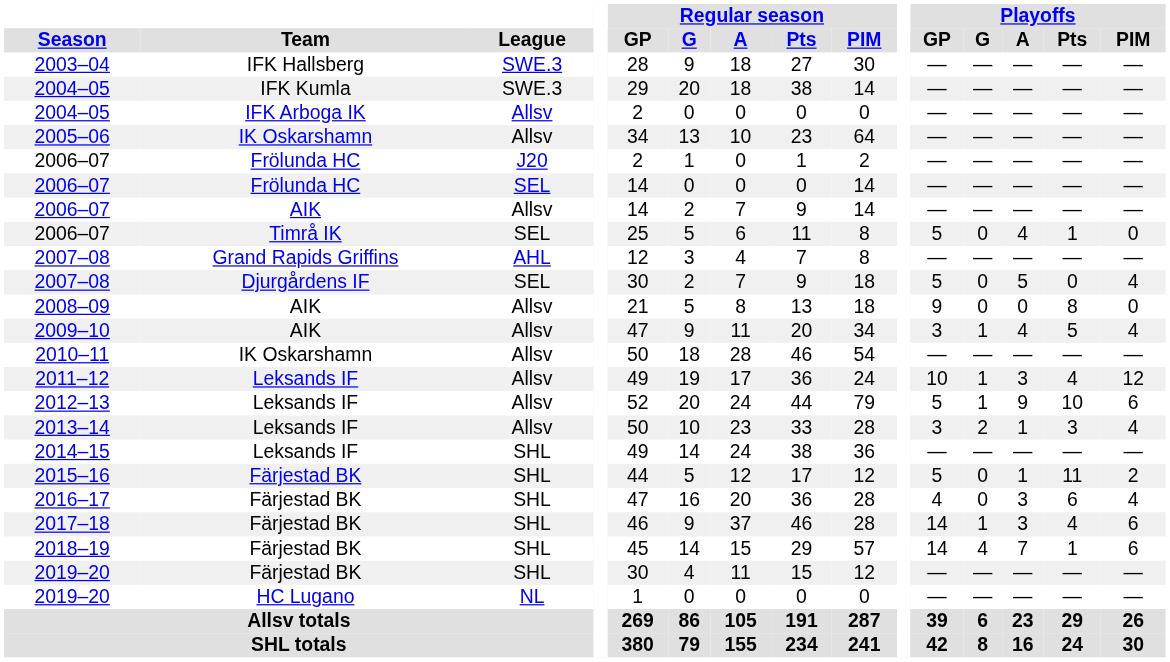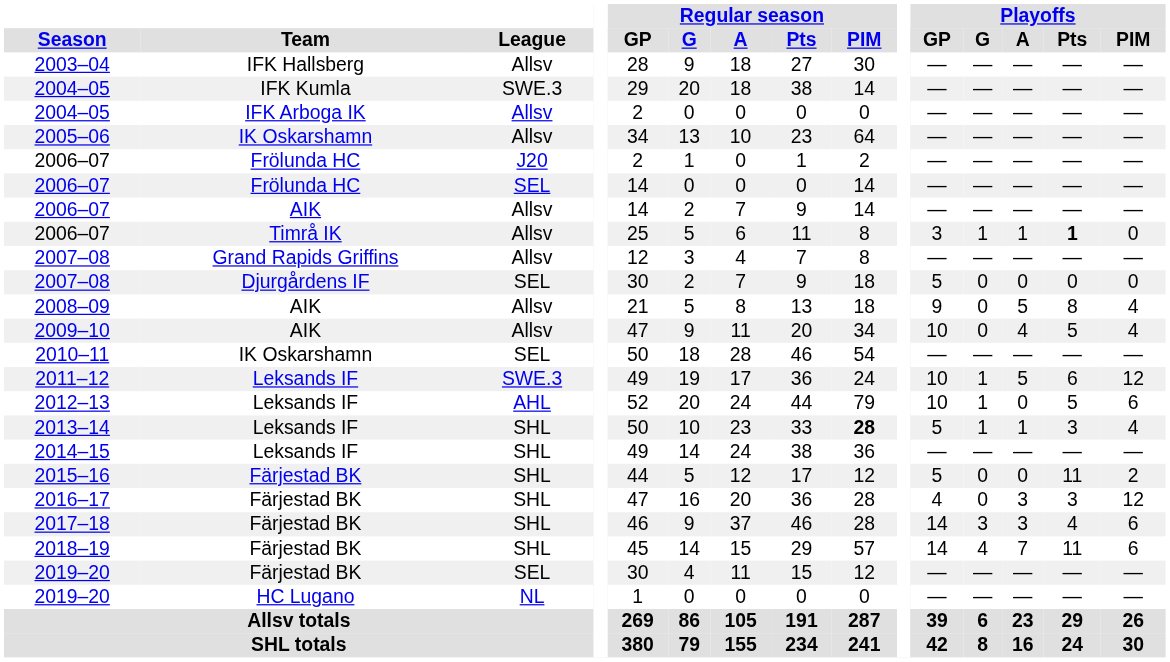 <table border="0" cellpadding="1" cellspacing="0" style="text-align:center; width:60em;">
 <tr style="background:#e0e0e0;">
 <th colspan="3"  bgcolor="#ffffff"> </th>
 <th rowspan="99" bgcolor="#ffffff"> </th>
 <th colspan="5"><a href='#'>Regular season</a></th>
 <th rowspan="99" bgcolor="#ffffff"> </th>
 <th colspan="5"><a href='#'>Playoffs</a></th>
 </tr>
 <tr style="background:#e0e0e0;">
 <th><a href='#'>Season</a></th>
 <th>Team</th>
 <th>League</th>
 <th>GP</th>
 <th><a href='#'>G</a></th>
 <th><a href='#'>A</a></th>
 <th><a href='#'>Pts</a></th>
 <th><a href='#'>PIM</a></th>
 <th>GP</th>
 <th>G</th>
 <th>A</th>
 <th>Pts</th>
 <th>PIM</th>
 </tr>
 <tr>
 <td><a href='#'>2003–04</a></td>
 <td>IFK Hallsberg</td>
-<td><a href='#'>SWE.3</a></td>
+<td>Allsv</td>
 <td>28</td>
 <td>9</td>
 <td>18</td>
 <td>27</td>
 <td>30</td>
 <td>—</td>
 <td>—</td>
 <td>—</td>
 <td>—</td>
 <td>—</td>
 </tr>
 <tr bgcolor="#f0f0f0">
 <td><a href='#'>2004–05</a></td>
 <td>IFK Kumla</td>
 <td>SWE.3</td>
 <td>29</td>
 <td>20</td>
 <td>18</td>
 <td>38</td>
 <td>14</td>
 <td>—</td>
 <td>—</td>
 <td>—</td>
 <td>—</td>
 <td>—</td>
 </tr>
 <tr>
 <td><a href='#'>2004–05</a></td>
 <td><a href='#'>IFK Arboga IK</a></td>
 <td><a href='#'>Allsv</a></td>
 <td>2</td>
 <td>0</td>
 <td>0</td>
 <td>0</td>
 <td>0</td>
 <td>—</td>
 <td>—</td>
 <td>—</td>
 <td>—</td>
 <td>—</td>
 </tr>
 <tr bgcolor="#f0f0f0">
 <td><a href='#'>2005–06</a></td>
 <td><a href='#'>IK Oskarshamn</a></td>
 <td>Allsv</td>
 <td>34</td>
 <td>13</td>
 <td>10</td>
 <td>23</td>
 <td>64</td>
 <td>—</td>
 <td>—</td>
 <td>—</td>
 <td>—</td>
 <td>—</td>
 </tr>
 <tr>
 <td>2006–07</td>
 <td><a href='#'>Frölunda HC</a></td>
 <td><a href='#'>J20</a></td>
 <td>2</td>
 <td>1</td>
 <td>0</td>
 <td>1</td>
 <td>2</td>
 <td>—</td>
 <td>—</td>
 <td>—</td>
 <td>—</td>
 <td>—</td>
 </tr>
 <tr bgcolor="#f0f0f0">
 <td><a href='#'>2006–07</a></td>
 <td><a href='#'>Frölunda HC</a></td>
 <td><a href='#'>SEL</a></td>
 <td>14</td>
 <td>0</td>
 <td>0</td>
 <td>0</td>
 <td>14</td>
 <td>—</td>
 <td>—</td>
 <td>—</td>
 <td>—</td>
 <td>—</td>
 </tr>
 <tr>
 <td><a href='#'>2006–07</a></td>
 <td><a href='#'>AIK</a></td>
 <td>Allsv</td>
 <td>14</td>
 <td>2</td>
 <td>7</td>
 <td>9</td>
 <td>14</td>
 <td>—</td>
 <td>—</td>
 <td>—</td>
 <td>—</td>
 <td>—</td>
 </tr>
 <tr bgcolor="#f0f0f0">
 <td>2006–07</td>
 <td><a href='#'>Timrå IK</a></td>
-<td>SEL</td>
+<td>Allsv</td>
 <td>25</td>
 <td>5</td>
 <td>6</td>
 <td>11</td>
 <td>8</td>
-<td>5</td>
-<td>0</td>
-<td>4</td>
+<td>3</td>
 <td>1</td>
+<td>1</td>
+<td><strong>1</strong></td>
 <td>0</td>
 </tr>
 <tr>
 <td><a href='#'>2007–08</a></td>
 <td><a href='#'>Grand Rapids Griffins</a></td>
-<td><a href='#'>AHL</a></td>
+<td>Allsv</td>
 <td>12</td>
 <td>3</td>
 <td>4</td>
 <td>7</td>
 <td>8</td>
 <td>—</td>
 <td>—</td>
 <td>—</td>
 <td>—</td>
 <td>—</td>
 </tr>
 <tr bgcolor="#f0f0f0">
 <td><a href='#'>2007–08</a></td>
 <td><a href='#'>Djurgårdens IF</a></td>
 <td>SEL</td>
 <td>30</td>
 <td>2</td>
 <td>7</td>
 <td>9</td>
 <td>18</td>
 <td>5</td>
 <td>0</td>
-<td>5</td>
 <td>0</td>
-<td>4</td>
+<td>0</td>
+<td>0</td>
 </tr>
 <tr>
 <td><a href='#'>2008–09</a></td>
 <td>AIK</td>
 <td>Allsv</td>
 <td>21</td>
 <td>5</td>
 <td>8</td>
 <td>13</td>
 <td>18</td>
 <td>9</td>
 <td>0</td>
-<td>0</td>
+<td>5</td>
 <td>8</td>
-<td>0</td>
+<td>4</td>
 </tr>
 <tr bgcolor="#f0f0f0">
 <td><a href='#'>2009–10</a></td>
 <td>AIK</td>
 <td>Allsv</td>
 <td>47</td>
 <td>9</td>
 <td>11</td>
 <td>20</td>
 <td>34</td>
-<td>3</td>
-<td>1</td>
+<td>10</td>
+<td>0</td>
 <td>4</td>
 <td>5</td>
 <td>4</td>
 </tr>
 <tr>
 <td><a href='#'>2010–11</a></td>
 <td>IK Oskarshamn</td>
-<td>Allsv</td>
+<td>SEL</td>
 <td>50</td>
 <td>18</td>
 <td>28</td>
 <td>46</td>
 <td>54</td>
 <td>—</td>
 <td>—</td>
 <td>—</td>
 <td>—</td>
 <td>—</td>
 </tr>
 <tr bgcolor="#f0f0f0">
 <td><a href='#'>2011–12</a></td>
 <td><a href='#'>Leksands IF</a></td>
-<td>Allsv</td>
+<td><a href='#'>SWE.3</a></td>
 <td>49</td>
 <td>19</td>
 <td>17</td>
 <td>36</td>
 <td>24</td>
 <td>10</td>
 <td>1</td>
-<td>3</td>
-<td>4</td>
+<td>5</td>
+<td>6</td>
 <td>12</td>
 </tr>
 <tr>
 <td><a href='#'>2012–13</a></td>
 <td>Leksands IF</td>
-<td>Allsv</td>
+<td><a href='#'>AHL</a></td>
 <td>52</td>
 <td>20</td>
 <td>24</td>
 <td>44</td>
 <td>79</td>
+<td>10</td>
+<td>1</td>
+<td>0</td>
 <td>5</td>
-<td>1</td>
-<td>9</td>
-<td>10</td>
 <td>6</td>
 </tr>
 <tr bgcolor="#f0f0f0">
 <td><a href='#'>2013–14</a></td>
 <td>Leksands IF</td>
-<td>Allsv</td>
+<td>SHL</td>
 <td>50</td>
 <td>10</td>
 <td>23</td>
 <td>33</td>
-<td>28</td>
-<td>3</td>
-<td>2</td>
+<td><strong>28</strong></td>
+<td>5</td>
+<td>1</td>
 <td>1</td>
 <td>3</td>
 <td>4</td>
 </tr>
 <tr>
 <td><a href='#'>2014–15</a></td>
 <td>Leksands IF</td>
 <td>SHL</td>
 <td>49</td>
 <td>14</td>
 <td>24</td>
 <td>38</td>
 <td>36</td>
 <td>—</td>
 <td>—</td>
 <td>—</td>
 <td>—</td>
 <td>—</td>
 </tr>
 <tr bgcolor="#f0f0f0">
 <td><a href='#'>2015–16</a></td>
 <td><a href='#'>Färjestad BK</a></td>
 <td>SHL</td>
 <td>44</td>
 <td>5</td>
 <td>12</td>
 <td>17</td>
 <td>12</td>
 <td>5</td>
 <td>0</td>
-<td>1</td>
+<td>0</td>
 <td>11</td>
 <td>2</td>
 </tr>
 <tr>
 <td><a href='#'>2016–17</a></td>
 <td>Färjestad BK</td>
 <td>SHL</td>
 <td>47</td>
 <td>16</td>
 <td>20</td>
 <td>36</td>
 <td>28</td>
 <td>4</td>
 <td>0</td>
 <td>3</td>
-<td>6</td>
-<td>4</td>
+<td>3</td>
+<td>12</td>
 </tr>
 <tr bgcolor="#f0f0f0">
 <td><a href='#'>2017–18</a></td>
 <td>Färjestad BK</td>
 <td>SHL</td>
 <td>46</td>
 <td>9</td>
 <td>37</td>
 <td>46</td>
 <td>28</td>
 <td>14</td>
-<td>1</td>
+<td>3</td>
 <td>3</td>
 <td>4</td>
 <td>6</td>
 </tr>
 <tr>
 <td><a href='#'>2018–19</a></td>
 <td>Färjestad BK</td>
 <td>SHL</td>
 <td>45</td>
 <td>14</td>
 <td>15</td>
 <td>29</td>
 <td>57</td>
 <td>14</td>
 <td>4</td>
 <td>7</td>
-<td>1</td>
+<td>11</td>
 <td>6</td>
 </tr>
 <tr bgcolor="#f0f0f0">
 <td><a href='#'>2019–20</a></td>
 <td>Färjestad BK</td>
-<td>SHL</td>
+<td>SEL</td>
 <td>30</td>
 <td>4</td>
 <td>11</td>
 <td>15</td>
 <td>12</td>
 <td>—</td>
 <td>—</td>
 <td>—</td>
 <td>—</td>
 <td>—</td>
 </tr>
 <tr>
 <td><a href='#'>2019–20</a></td>
 <td><a href='#'>HC Lugano</a></td>
 <td><a href='#'>NL</a></td>
 <td>1</td>
 <td>0</td>
 <td>0</td>
 <td>0</td>
 <td>0</td>
 <td>—</td>
 <td>—</td>
 <td>—</td>
 <td>—</td>
 <td>—</td>
 </tr>
 <tr style="background:#e0e0e0;">
 <th colspan="3">Allsv totals</th>
 <th>269</th>
 <th>86</th>
 <th>105</th>
 <th>191</th>
 <th>287</th>
 <th>39</th>
 <th>6</th>
 <th>23</th>
 <th>29</th>
 <th>26</th>
 </tr>
 <tr style="background:#e0e0e0;">
 <th colspan="3">SHL totals</th>
 <th>380</th>
 <th>79</th>
 <th>155</th>
 <th>234</th>
 <th>241</th>
 <th>42</th>
 <th>8</th>
 <th>16</th>
 <th>24</th>
 <th>30</th>
 </tr>
 </table>
